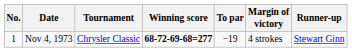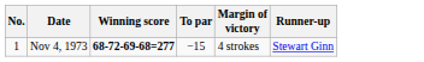 <table class="wikitable" style="font-size:95%;">
 <tr>
 <th>No.</th>
 <th>Date</th>
-<th>Tournament</th>
 <th>Winning score</th>
 <th>To par</th>
 <th>Margin of<br>victory</th>
 <th>Runner-up</th>
 </tr>
 <tr>
 <td align=center>1</td>
 <td align=right>Nov 4, 1973</td>
-<td><a href='#'>Chrysler Classic</a></td>
 <td><strong>68-72-69-68=277</strong></td>
-<td align=center>−19</td>
+<td align=center>−15</td>
 <td>4 strokes</td>
 <td> <a href='#'>Stewart Ginn</a></td>
 </tr>
 </table>
